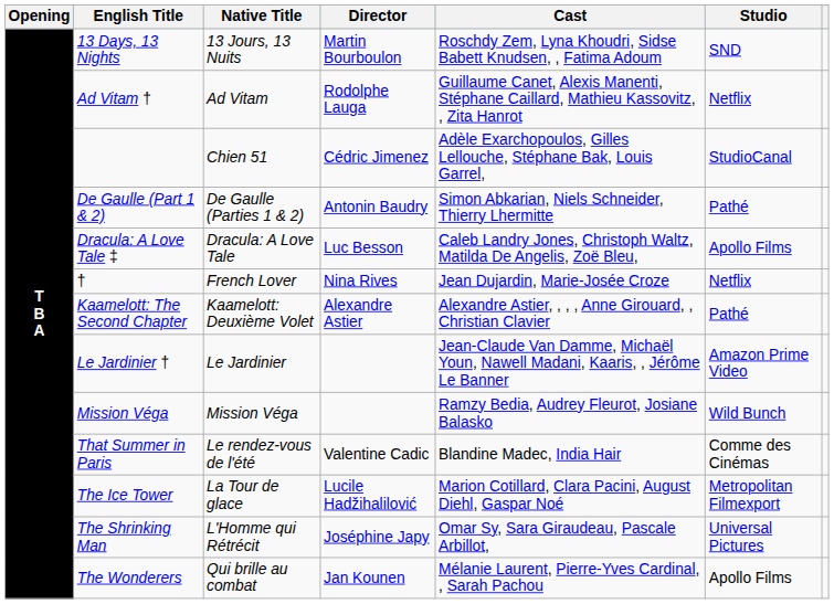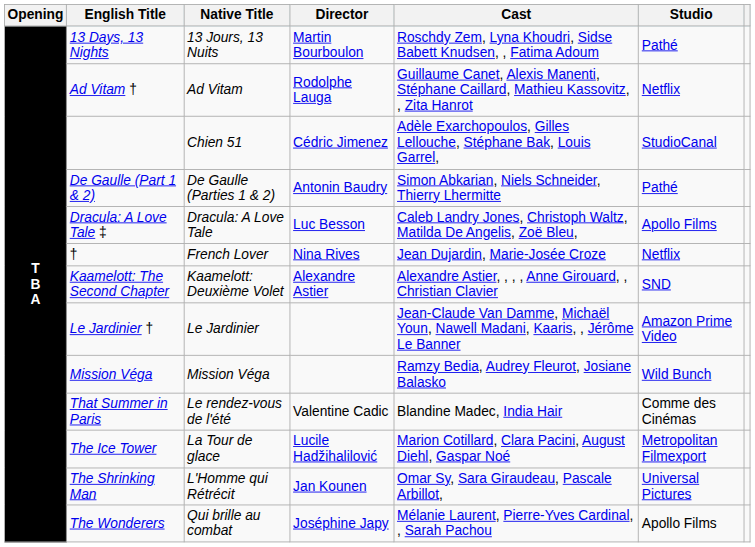 <table class="wikitable sortable">
 <tr style="background:#b0e0e6; text-align:center;">
 <th>Opening</th>
 <th>English Title</th>
 <th>Native Title</th>
 <th>Director</th>
 <th>Cast</th>
 <th>Studio</th>
 <th></th>
 </tr>
 <tr>
 <th rowspan="13" style="text-align:center; background:black; color: white;"><strong>T<br>B<br>A</strong></th>
 <td><em><a href='#'>13 Days, 13 Nights</a></em></td>
 <td><em>13 Jours, 13 Nuits</em></td>
 <td><a href='#'>Martin Bourboulon</a></td>
 <td><a href='#'>Roschdy Zem</a>, <a href='#'>Lyna Khoudri</a>, <a href='#'>Sidse Babett Knudsen</a>, , <a href='#'>Fatima Adoum</a></td>
-<td><a href='#'>SND</a></td>
+<td><a href='#'>Pathé</a></td>
 <td></td>
 </tr>
 <tr>
 <td><em><a href='#'>Ad Vitam</a></em> †</td>
 <td><em>Ad Vitam</em></td>
 <td><a href='#'>Rodolphe Lauga</a></td>
 <td><a href='#'>Guillaume Canet</a>, <a href='#'>Alexis Manenti</a>, <a href='#'>Stéphane Caillard</a>, <a href='#'>Mathieu Kassovitz</a>, , <a href='#'>Zita Hanrot</a></td>
 <td><a href='#'>Netflix</a></td>
 <td></td>
 </tr>
 <tr>
 <td><em></em></td>
 <td><em>Chien 51</em></td>
 <td><a href='#'>Cédric Jimenez</a></td>
 <td><a href='#'>Adèle Exarchopoulos</a>, <a href='#'>Gilles Lellouche</a>, <a href='#'>Stéphane Bak</a>, <a href='#'>Louis Garrel</a>, </td>
 <td><a href='#'>StudioCanal</a></td>
 <td></td>
 </tr>
 <tr>
 <td><em><a href='#'>De Gaulle (Part 1 & 2)</a></em></td>
 <td><em>De Gaulle (Parties 1 & 2)</em></td>
 <td><a href='#'>Antonin Baudry</a></td>
 <td><a href='#'>Simon Abkarian</a>, <a href='#'>Niels Schneider</a>, <a href='#'>Thierry Lhermitte</a></td>
 <td><a href='#'>Pathé</a></td>
 <td></td>
 </tr>
 <tr>
 <td><em><a href='#'>Dracula: A Love Tale</a></em> ‡</td>
 <td><em>Dracula: A Love Tale</em></td>
 <td><a href='#'>Luc Besson</a></td>
 <td><a href='#'>Caleb Landry Jones</a>, <a href='#'>Christoph Waltz</a>, <a href='#'>Matilda De Angelis</a>, <a href='#'>Zoë Bleu</a>, </td>
 <td><a href='#'>Apollo Films</a></td>
 <td></td>
 </tr>
 <tr>
 <td><em></em> †</td>
 <td><em>French Lover</em></td>
 <td><a href='#'>Nina Rives</a></td>
 <td><a href='#'>Jean Dujardin</a>, <a href='#'>Marie-Josée Croze</a></td>
 <td><a href='#'>Netflix</a></td>
 <td></td>
 </tr>
 <tr>
 <td><em><a href='#'>Kaamelott: The Second Chapter</a></em></td>
 <td><em>Kaamelott: Deuxième Volet</em></td>
 <td><a href='#'>Alexandre Astier</a></td>
 <td><a href='#'>Alexandre Astier</a>, , , , <a href='#'>Anne Girouard</a>, , <a href='#'>Christian Clavier</a></td>
-<td><a href='#'>Pathé</a></td>
+<td><a href='#'>SND</a></td>
 <td></td>
 </tr>
 <tr>
 <td><em><a href='#'>Le Jardinier</a></em> †</td>
 <td><em>Le Jardinier</em></td>
 <td></td>
 <td><a href='#'>Jean-Claude Van Damme</a>, <a href='#'>Michaël Youn</a>, <a href='#'>Nawell Madani</a>, <a href='#'>Kaaris</a>, , <a href='#'>Jérôme Le Banner</a></td>
 <td><a href='#'>Amazon Prime Video</a></td>
 <td></td>
 </tr>
 <tr>
 <td><em><a href='#'>Mission Véga</a></em></td>
 <td><em>Mission Véga</em></td>
 <td></td>
 <td><a href='#'>Ramzy Bedia</a>, <a href='#'>Audrey Fleurot</a>, <a href='#'>Josiane Balasko</a></td>
 <td><a href='#'>Wild Bunch</a></td>
 <td></td>
 </tr>
 <tr>
 <td><em><a href='#'>That Summer in Paris</a></em></td>
 <td><em>Le rendez-vous de l'été</em></td>
 <td>Valentine Cadic</td>
 <td>Blandine Madec, <a href='#'>India Hair</a></td>
 <td>Comme des Cinémas</td>
 <td></td>
 </tr>
 <tr>
 <td><em><a href='#'>The Ice Tower</a></em></td>
 <td><em>La Tour de glace</em></td>
 <td><a href='#'>Lucile Hadžihalilović</a></td>
 <td><a href='#'>Marion Cotillard</a>, <a href='#'>Clara Pacini</a>, <a href='#'>August Diehl</a>, <a href='#'>Gaspar Noé</a></td>
 <td><a href='#'>Metropolitan Filmexport</a></td>
 <td></td>
 </tr>
 <tr>
 <td><em><a href='#'>The Shrinking Man</a></em></td>
 <td><em>L'Homme qui Rétrécit</em></td>
-<td><a href='#'>Joséphine Japy</a></td>
+<td><a href='#'>Jan Kounen</a></td>
 <td><a href='#'>Omar Sy</a>, <a href='#'>Sara Giraudeau</a>, <a href='#'>Pascale Arbillot</a>, </td>
 <td><a href='#'>Universal Pictures</a></td>
 <td></td>
 </tr>
 <tr>
 <td><em><a href='#'>The Wonderers</a></em></td>
 <td><em>Qui brille au combat</em></td>
-<td><a href='#'>Jan Kounen</a></td>
+<td><a href='#'>Joséphine Japy</a></td>
 <td><a href='#'>Mélanie Laurent</a>, <a href='#'>Pierre-Yves Cardinal</a>, , <a href='#'>Sarah Pachou</a></td>
 <td>Apollo Films</td>
 <td></td>
 </tr>
 </table>
